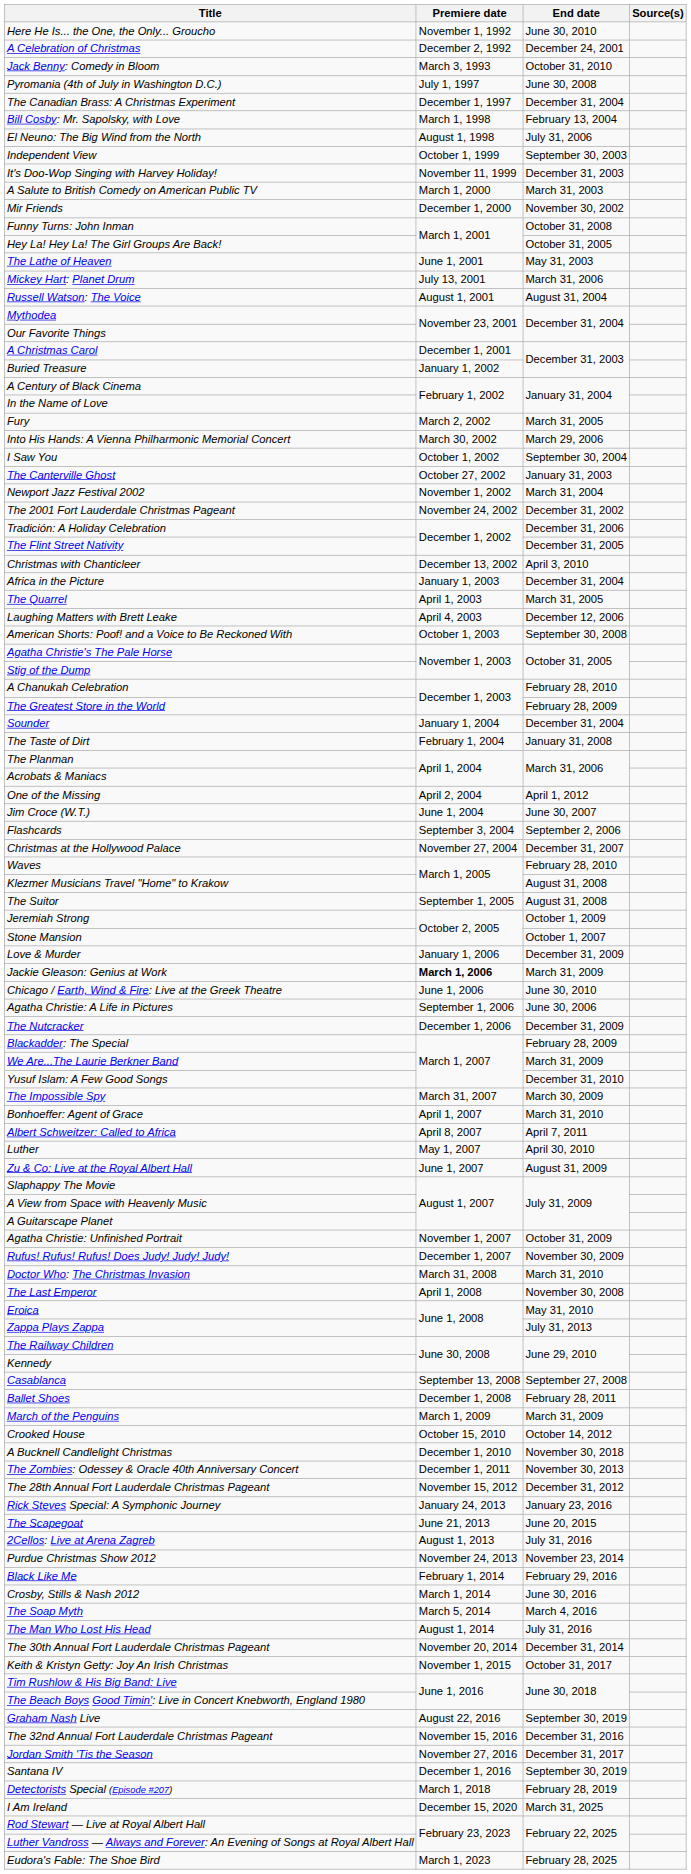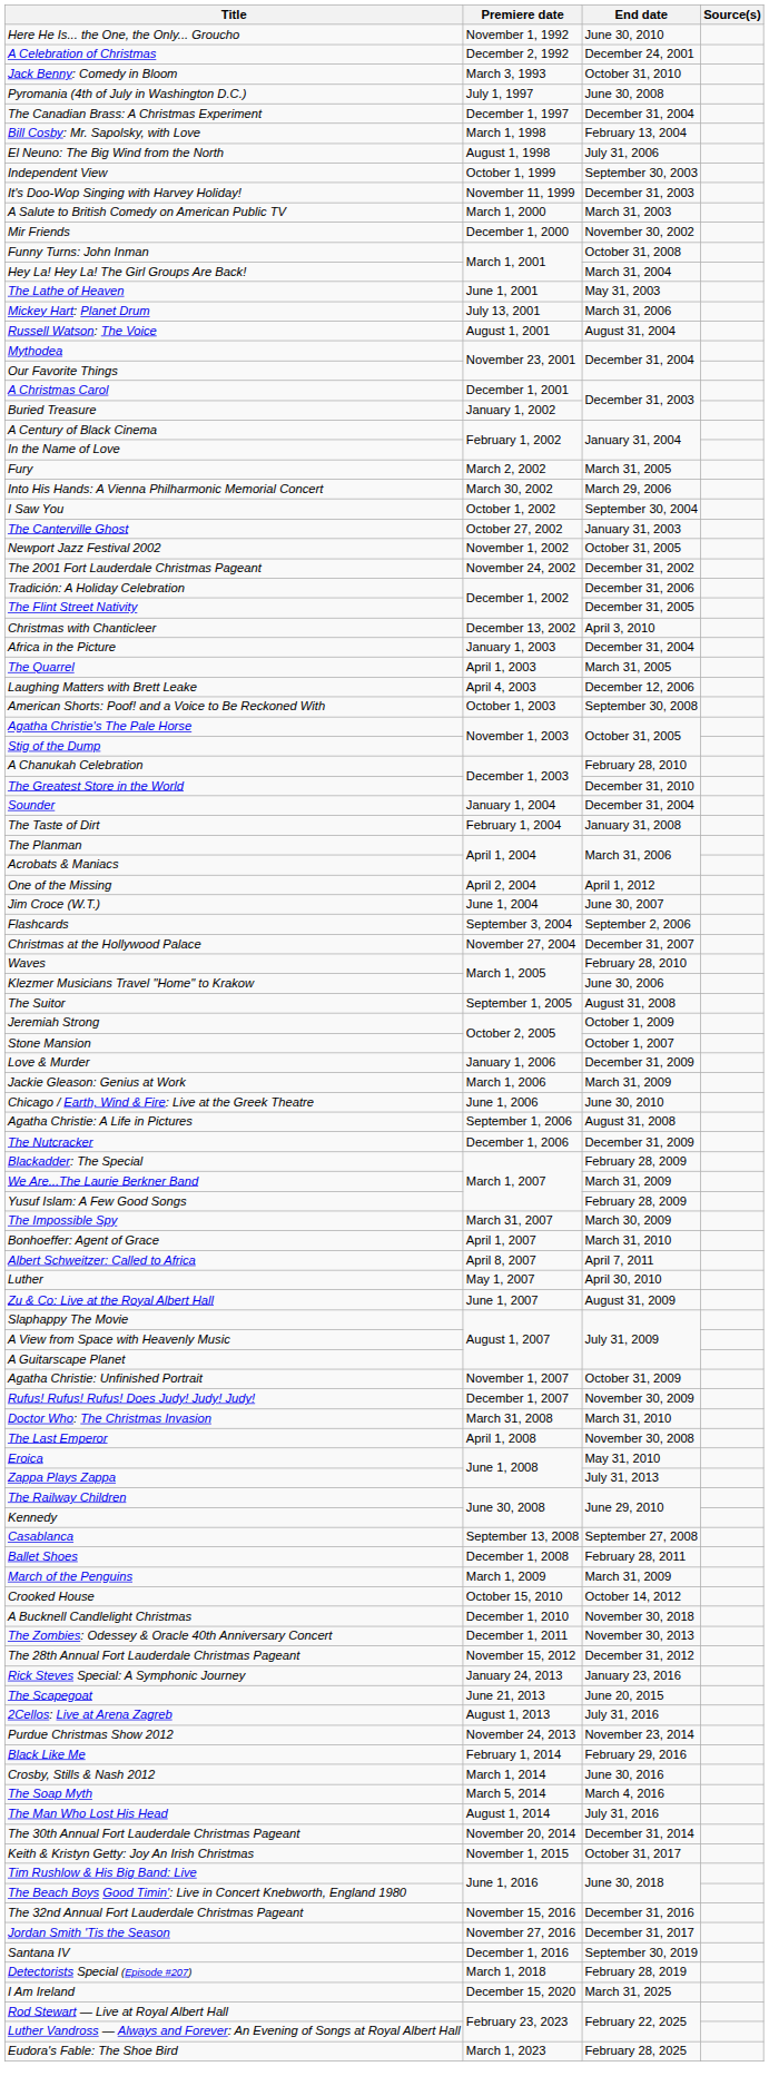 <table class="wikitable sortable">
 <tr>
 <th>Title</th>
 <th>Premiere date</th>
 <th>End date</th>
 <th>Source(s)</th>
 </tr>
 <tr>
 <td><em>Here He Is... the One, the Only... Groucho</em></td>
 <td>November 1, 1992</td>
 <td>June 30, 2010</td>
 <td></td>
 </tr>
 <tr>
 <td><em><a href='#'>A Celebration of Christmas</a></em></td>
 <td>December 2, 1992</td>
 <td>December 24, 2001</td>
 <td></td>
 </tr>
 <tr>
 <td><em><a href='#'>Jack Benny</a>: Comedy in Bloom</em></td>
 <td>March 3, 1993</td>
 <td>October 31, 2010</td>
 <td></td>
 </tr>
 <tr>
 <td><em>Pyromania (4th of July in Washington D.C.)</em></td>
 <td>July 1, 1997</td>
 <td>June 30, 2008</td>
 <td></td>
 </tr>
 <tr>
 <td><em>The Canadian Brass: A Christmas Experiment</em></td>
 <td>December 1, 1997</td>
 <td>December 31, 2004</td>
 <td></td>
 </tr>
 <tr>
 <td><em><a href='#'>Bill Cosby</a>: Mr. Sapolsky, with Love</em></td>
 <td>March 1, 1998</td>
 <td>February 13, 2004</td>
 <td></td>
 </tr>
 <tr>
 <td><em>El Neuno: The Big Wind from the North</em></td>
 <td>August 1, 1998</td>
 <td>July 31, 2006</td>
 <td></td>
 </tr>
 <tr>
 <td><em>Independent View</em></td>
 <td>October 1, 1999</td>
 <td>September 30, 2003</td>
 <td></td>
 </tr>
 <tr>
 <td><em>It's Doo-Wop Singing with Harvey Holiday!</em></td>
 <td>November 11, 1999</td>
 <td>December 31, 2003</td>
 <td></td>
 </tr>
 <tr>
 <td><em>A Salute to British Comedy on American Public TV</em></td>
 <td>March 1, 2000</td>
 <td>March 31, 2003</td>
 <td></td>
 </tr>
 <tr>
 <td><em>Mir Friends</em></td>
 <td>December 1, 2000</td>
 <td>November 30, 2002</td>
 <td></td>
 </tr>
 <tr>
 <td><em>Funny Turns: John Inman</em></td>
 <td rowspan="2">March 1, 2001</td>
 <td>October 31, 2008</td>
 <td></td>
 </tr>
 <tr>
 <td><em>Hey La! Hey La! The Girl Groups Are Back!</em></td>
-<td>October 31, 2005</td>
+<td>March 31, 2004</td>
 <td></td>
 </tr>
 <tr>
 <td><em><a href='#'>The Lathe of Heaven</a></em></td>
 <td>June 1, 2001</td>
 <td>May 31, 2003</td>
 <td></td>
 </tr>
 <tr>
 <td><em><a href='#'>Mickey Hart</a>: <a href='#'>Planet Drum</a></em></td>
 <td>July 13, 2001</td>
 <td>March 31, 2006</td>
 <td></td>
 </tr>
 <tr>
 <td><em><a href='#'>Russell Watson</a>: <a href='#'>The Voice</a></em></td>
 <td>August 1, 2001</td>
 <td>August 31, 2004</td>
 <td></td>
 </tr>
 <tr>
 <td><em><a href='#'>Mythodea</a></em></td>
 <td rowspan="2">November 23, 2001</td>
 <td rowspan="2">December 31, 2004</td>
 <td></td>
 </tr>
 <tr>
 <td><em>Our Favorite Things</em></td>
 <td></td>
 </tr>
 <tr>
 <td><em><a href='#'>A Christmas Carol</a></em></td>
 <td>December 1, 2001</td>
 <td rowspan="2">December 31, 2003</td>
 <td></td>
 </tr>
 <tr>
 <td><em>Buried Treasure</em></td>
 <td>January 1, 2002</td>
 <td></td>
 </tr>
 <tr>
 <td><em>A Century of Black Cinema</em></td>
 <td rowspan="2">February 1, 2002</td>
 <td rowspan="2">January 31, 2004</td>
 <td></td>
 </tr>
 <tr>
 <td><em>In the Name of Love</em></td>
 <td></td>
 </tr>
 <tr>
 <td><em>Fury</em></td>
 <td>March 2, 2002</td>
 <td>March 31, 2005</td>
 <td></td>
 </tr>
 <tr>
 <td><em>Into His Hands: A Vienna Philharmonic Memorial Concert</em></td>
 <td>March 30, 2002</td>
 <td>March 29, 2006</td>
 <td></td>
 </tr>
 <tr>
 <td><em>I Saw You</em></td>
 <td>October 1, 2002</td>
 <td>September 30, 2004</td>
 <td></td>
 </tr>
 <tr>
 <td><em><a href='#'>The Canterville Ghost</a></em></td>
 <td>October 27, 2002</td>
 <td>January 31, 2003</td>
 <td></td>
 </tr>
 <tr>
 <td><em>Newport Jazz Festival 2002</em></td>
 <td>November 1, 2002</td>
-<td>March 31, 2004</td>
+<td>October 31, 2005</td>
 <td></td>
 </tr>
 <tr>
 <td><em>The 2001 Fort Lauderdale Christmas Pageant</em></td>
 <td>November 24, 2002</td>
 <td>December 31, 2002</td>
 <td></td>
 </tr>
 <tr>
 <td><em>Tradición: A Holiday Celebration</em></td>
 <td rowspan="2">December 1, 2002</td>
 <td>December 31, 2006</td>
 <td></td>
 </tr>
 <tr>
 <td><em><a href='#'>The Flint Street Nativity</a></em></td>
 <td>December 31, 2005</td>
 <td></td>
 </tr>
 <tr>
 <td><em>Christmas with Chanticleer</em></td>
 <td>December 13, 2002</td>
 <td>April 3, 2010</td>
 <td></td>
 </tr>
 <tr>
 <td><em>Africa in the Picture</em></td>
 <td>January 1, 2003</td>
 <td>December 31, 2004</td>
 <td></td>
 </tr>
 <tr>
 <td><em><a href='#'>The Quarrel</a></em></td>
 <td>April 1, 2003</td>
 <td>March 31, 2005</td>
 <td></td>
 </tr>
 <tr>
 <td><em>Laughing Matters with Brett Leake</em></td>
 <td>April 4, 2003</td>
 <td>December 12, 2006</td>
 <td></td>
 </tr>
 <tr>
 <td><em>American Shorts: Poof! and a Voice to Be Reckoned With</em></td>
 <td>October 1, 2003</td>
 <td>September 30, 2008</td>
 <td></td>
 </tr>
 <tr>
 <td><em><a href='#'>Agatha Christie's The Pale Horse</a></em></td>
 <td rowspan="2">November 1, 2003</td>
 <td rowspan="2">October 31, 2005</td>
 <td></td>
 </tr>
 <tr>
 <td><em><a href='#'>Stig of the Dump</a></em></td>
 <td></td>
 </tr>
 <tr>
 <td><em>A Chanukah Celebration</em></td>
 <td rowspan="2">December 1, 2003</td>
 <td>February 28, 2010</td>
 <td></td>
 </tr>
 <tr>
 <td><em><a href='#'>The Greatest Store in the World</a></em></td>
-<td>February 28, 2009</td>
+<td>December 31, 2010</td>
 <td></td>
 </tr>
 <tr>
 <td><em><a href='#'>Sounder</a></em></td>
 <td>January 1, 2004</td>
 <td>December 31, 2004</td>
 <td></td>
 </tr>
 <tr>
 <td><em>The Taste of Dirt</em></td>
 <td>February 1, 2004</td>
 <td>January 31, 2008</td>
 <td></td>
 </tr>
 <tr>
 <td><em>The Planman</em></td>
 <td rowspan="2">April 1, 2004</td>
 <td rowspan="2">March 31, 2006</td>
 <td></td>
 </tr>
 <tr>
 <td><em>Acrobats & Maniacs</em></td>
 <td></td>
 </tr>
 <tr>
 <td><em>One of the Missing</em></td>
 <td>April 2, 2004</td>
 <td>April 1, 2012</td>
 <td></td>
 </tr>
 <tr>
 <td><em>Jim Croce (W.T.)</em></td>
 <td>June 1, 2004</td>
 <td>June 30, 2007</td>
 <td></td>
 </tr>
 <tr>
 <td><em>Flashcards</em></td>
 <td>September 3, 2004</td>
 <td>September 2, 2006</td>
 <td></td>
 </tr>
 <tr>
 <td><em>Christmas at the Hollywood Palace</em></td>
 <td>November 27, 2004</td>
 <td>December 31, 2007</td>
 <td></td>
 </tr>
 <tr>
 <td><em>Waves</em></td>
 <td rowspan="2">March 1, 2005</td>
 <td>February 28, 2010</td>
 <td></td>
 </tr>
 <tr>
 <td><em>Klezmer Musicians Travel "Home" to Krakow</em></td>
-<td>August 31, 2008</td>
+<td>June 30, 2006</td>
 <td></td>
 </tr>
 <tr>
 <td><em>The Suitor</em></td>
 <td>September 1, 2005</td>
 <td>August 31, 2008</td>
 <td></td>
 </tr>
 <tr>
 <td><em>Jeremiah Strong</em></td>
 <td rowspan="2">October 2, 2005</td>
 <td>October 1, 2009</td>
 <td></td>
 </tr>
 <tr>
 <td><em>Stone Mansion</em></td>
 <td>October 1, 2007</td>
 <td></td>
 </tr>
 <tr>
 <td><em>Love & Murder</em></td>
 <td>January 1, 2006</td>
 <td>December 31, 2009</td>
 <td></td>
 </tr>
 <tr>
 <td><em>Jackie Gleason: Genius at Work</em></td>
-<td><strong>March 1, 2006</strong></td>
+<td>March 1, 2006</td>
 <td>March 31, 2009</td>
 <td></td>
 </tr>
 <tr>
 <td><em>Chicago / <a href='#'>Earth, Wind & Fire</a>: Live at the Greek Theatre</em></td>
 <td>June 1, 2006</td>
 <td>June 30, 2010</td>
 <td></td>
 </tr>
 <tr>
 <td><em>Agatha Christie: A Life in Pictures</em></td>
 <td>September 1, 2006</td>
-<td>June 30, 2006</td>
+<td>August 31, 2008</td>
 <td></td>
 </tr>
 <tr>
 <td><em><a href='#'>The Nutcracker</a></em></td>
 <td>December 1, 2006</td>
 <td>December 31, 2009</td>
 <td></td>
 </tr>
 <tr>
 <td><em><a href='#'>Blackadder</a>: The Special</em></td>
 <td rowspan="3">March 1, 2007</td>
 <td>February 28, 2009</td>
 <td></td>
 </tr>
 <tr>
 <td><em><a href='#'>We Are...The Laurie Berkner Band</a></em></td>
 <td>March 31, 2009</td>
 <td></td>
 </tr>
 <tr>
 <td><em>Yusuf Islam: A Few Good Songs</em></td>
-<td>December 31, 2010</td>
+<td>February 28, 2009</td>
 <td></td>
 </tr>
 <tr>
 <td><em><a href='#'>The Impossible Spy</a></em></td>
 <td>March 31, 2007</td>
 <td>March 30, 2009</td>
 <td></td>
 </tr>
 <tr>
 <td><em>Bonhoeffer: Agent of Grace</em></td>
 <td>April 1, 2007</td>
 <td>March 31, 2010</td>
 <td></td>
 </tr>
 <tr>
 <td><em><a href='#'>Albert Schweitzer: Called to Africa</a></em></td>
 <td>April 8, 2007</td>
 <td>April 7, 2011</td>
 <td></td>
 </tr>
 <tr>
 <td><em>Luther</em></td>
 <td>May 1, 2007</td>
 <td>April 30, 2010</td>
 <td></td>
 </tr>
 <tr>
 <td><em><a href='#'>Zu & Co: Live at the Royal Albert Hall</a></em></td>
 <td>June 1, 2007</td>
 <td>August 31, 2009</td>
 <td></td>
 </tr>
 <tr>
 <td><em>Slaphappy The Movie</em></td>
 <td rowspan="3">August 1, 2007</td>
 <td rowspan="3">July 31, 2009</td>
 <td></td>
 </tr>
 <tr>
 <td><em>A View from Space with Heavenly Music</em></td>
 <td></td>
 </tr>
 <tr>
 <td><em>A Guitarscape Planet</em></td>
 <td></td>
 </tr>
 <tr>
 <td><em>Agatha Christie: Unfinished Portrait</em></td>
 <td>November 1, 2007</td>
 <td>October 31, 2009</td>
 <td></td>
 </tr>
 <tr>
 <td><em><a href='#'>Rufus! Rufus! Rufus! Does Judy! Judy! Judy!</a></em></td>
 <td>December 1, 2007</td>
 <td>November 30, 2009</td>
 <td></td>
 </tr>
 <tr>
 <td><em><a href='#'>Doctor Who</a>: <a href='#'>The Christmas Invasion</a></em></td>
 <td>March 31, 2008</td>
 <td>March 31, 2010</td>
 <td></td>
 </tr>
 <tr>
 <td><em><a href='#'>The Last Emperor</a></em></td>
 <td>April 1, 2008</td>
 <td>November 30, 2008</td>
 <td></td>
 </tr>
 <tr>
 <td><em><a href='#'>Eroica</a></em></td>
 <td rowspan="2">June 1, 2008</td>
 <td>May 31, 2010</td>
 <td></td>
 </tr>
 <tr>
 <td><em><a href='#'>Zappa Plays Zappa</a></em></td>
 <td>July 31, 2013</td>
 <td></td>
 </tr>
 <tr>
 <td><em><a href='#'>The Railway Children</a></em></td>
 <td rowspan="2">June 30, 2008</td>
 <td rowspan="2">June 29, 2010</td>
 <td></td>
 </tr>
 <tr>
 <td><em>Kennedy</em></td>
 <td></td>
 </tr>
 <tr>
 <td><em><a href='#'>Casablanca</a></em></td>
 <td>September 13, 2008</td>
 <td>September 27, 2008</td>
 <td></td>
 </tr>
 <tr>
 <td><em><a href='#'>Ballet Shoes</a></em></td>
 <td>December 1, 2008</td>
 <td>February 28, 2011</td>
 <td></td>
 </tr>
 <tr>
 <td><em><a href='#'>March of the Penguins</a></em></td>
 <td>March 1, 2009</td>
 <td>March 31, 2009</td>
 <td></td>
 </tr>
 <tr>
 <td><em>Crooked House</em></td>
 <td>October 15, 2010</td>
 <td>October 14, 2012</td>
 <td></td>
 </tr>
 <tr>
 <td><em>A Bucknell Candlelight Christmas</em></td>
 <td>December 1, 2010</td>
 <td>November 30, 2018</td>
 <td></td>
 </tr>
 <tr>
 <td><em><a href='#'>The Zombies</a>: Odessey & Oracle 40th Anniversary Concert</em></td>
 <td>December 1, 2011</td>
 <td>November 30, 2013</td>
 <td></td>
 </tr>
 <tr>
 <td><em>The 28th Annual Fort Lauderdale Christmas Pageant</em></td>
 <td>November 15, 2012</td>
 <td>December 31, 2012</td>
 <td></td>
 </tr>
 <tr>
 <td><em><a href='#'>Rick Steves</a> Special: A Symphonic Journey</em></td>
 <td>January 24, 2013</td>
 <td>January 23, 2016</td>
 <td></td>
 </tr>
 <tr>
 <td><em><a href='#'>The Scapegoat</a></em></td>
 <td>June 21, 2013</td>
 <td>June 20, 2015</td>
 <td></td>
 </tr>
 <tr>
 <td><em><a href='#'>2Cellos</a>: <a href='#'>Live at Arena Zagreb</a></em></td>
 <td>August 1, 2013</td>
 <td>July 31, 2016</td>
 <td></td>
 </tr>
 <tr>
 <td><em>Purdue Christmas Show 2012</em></td>
 <td>November 24, 2013</td>
 <td>November 23, 2014</td>
 <td></td>
 </tr>
 <tr>
 <td><em><a href='#'>Black Like Me</a></em></td>
 <td>February 1, 2014</td>
 <td>February 29, 2016</td>
 <td></td>
 </tr>
 <tr>
 <td><em>Crosby, Stills & Nash 2012</em></td>
 <td>March 1, 2014</td>
 <td>June 30, 2016</td>
 <td></td>
 </tr>
 <tr>
 <td><em><a href='#'>The Soap Myth</a></em></td>
 <td>March 5, 2014</td>
 <td>March 4, 2016</td>
 <td></td>
 </tr>
 <tr>
 <td><em><a href='#'>The Man Who Lost His Head</a></em></td>
 <td>August 1, 2014</td>
 <td>July 31, 2016</td>
 <td></td>
 </tr>
 <tr>
 <td><em>The 30th Annual Fort Lauderdale Christmas Pageant</em></td>
 <td>November 20, 2014</td>
 <td>December 31, 2014</td>
 <td></td>
 </tr>
 <tr>
 <td><em>Keith & Kristyn Getty: Joy An Irish Christmas</em></td>
 <td>November 1, 2015</td>
 <td>October 31, 2017</td>
 <td></td>
 </tr>
 <tr>
 <td><em><a href='#'>Tim Rushlow & His Big Band: Live</a></em></td>
 <td rowspan="2">June 1, 2016</td>
 <td rowspan="2">June 30, 2018</td>
 <td></td>
 </tr>
 <tr>
 <td><em><a href='#'>The Beach Boys</a> <a href='#'>Good Timin'</a>: Live in Concert Knebworth, England 1980</em></td>
 <td></td>
 </tr>
 <tr>
-<td><em><a href='#'>Graham Nash</a> Live</em></td>
-<td>August 22, 2016</td>
-<td>September 30, 2019</td>
-<td></td>
-</tr>
-<tr>
 <td><em>The 32nd Annual Fort Lauderdale Christmas Pageant</em></td>
 <td>November 15, 2016</td>
 <td>December 31, 2016</td>
 <td></td>
 </tr>
 <tr>
 <td><em><a href='#'>Jordan Smith 'Tis the Season</a></em></td>
 <td>November 27, 2016</td>
 <td>December 31, 2017</td>
 <td></td>
 </tr>
 <tr>
 <td><em>Santana IV</em></td>
 <td>December 1, 2016</td>
 <td>September 30, 2019</td>
 <td></td>
 </tr>
 <tr>
 <td><em><a href='#'>Detectorists</a> Special <small>(<a href='#'>Episode #207</a>)</small></em></td>
 <td>March 1, 2018</td>
 <td>February 28, 2019</td>
 <td></td>
 </tr>
 <tr>
 <td><em>I Am Ireland</em></td>
 <td>December 15, 2020</td>
 <td>March 31, 2025</td>
 <td></td>
 </tr>
 <tr>
 <td><em><a href='#'>Rod Stewart</a> — Live at Royal Albert Hall</em></td>
 <td rowspan="2">February 23, 2023</td>
 <td rowspan="2">February 22, 2025</td>
 <td></td>
 </tr>
 <tr>
 <td><em><a href='#'>Luther Vandross</a> — <a href='#'>Always and Forever</a>: An Evening of Songs at Royal Albert Hall</em></td>
 <td></td>
 </tr>
 <tr>
 <td><em>Eudora's Fable: The Shoe Bird</em></td>
 <td>March 1, 2023</td>
 <td>February 28, 2025</td>
 <td></td>
 </tr>
 </table>
